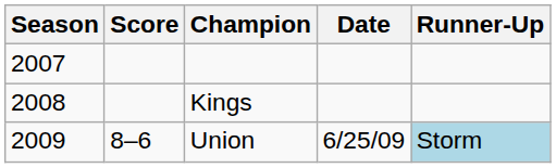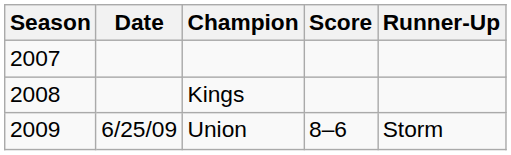 <table class="wikitable">
 <tr>
 <th>Season</th>
+<th>Date</th>
+<th>Champion</th>
 <th>Score</th>
-<th>Champion</th>
-<th>Date</th>
 <th>Runner-Up</th>
 </tr>
 <tr>
 <td>2007</td>
 <td></td>
 <td></td>
 <td></td>
 <td></td>
 </tr>
 <tr>
 <td>2008</td>
 <td></td>
 <td>Kings</td>
 <td></td>
 <td></td>
 </tr>
 <tr>
 <td>2009</td>
+<td>6/25/09</td>
+<td>Union</td>
 <td>8–6</td>
-<td>Union</td>
-<td>6/25/09</td>
-<td style="background: lightblue;">Storm</td>
+<td>Storm</td>
 </tr>
 </table>
